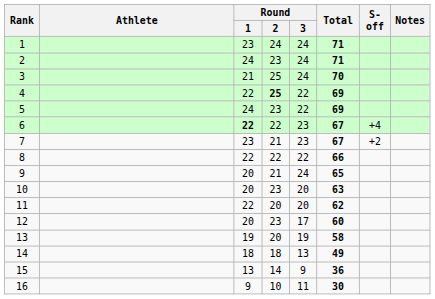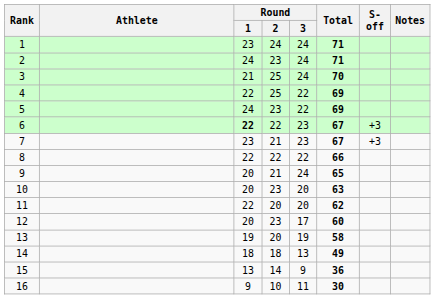 <table class="wikitable" style="text-align:center">
 <tr>
 <th rowspan=2 width=40>Rank</th>
 <th rowspan=2 width=250>Athlete</th>
 <th colspan=3>Round</th>
 <th rowspan=2 width=50>Total</th>
 <th rowspan=2 width=35>S-off</th>
 <th rowspan=2 width=45>Notes</th>
 </tr>
 <tr>
 <th width=30>1</th>
 <th width=30>2</th>
 <th width=30>3</th>
 </tr>
 <tr bgcolor=ccffcc>
 <td>1</td>
 <td align=left></td>
 <td>23</td>
 <td>24</td>
 <td>24</td>
 <td><strong>71</strong></td>
 <td></td>
 <td></td>
 </tr>
 <tr bgcolor=ccffcc>
 <td>2</td>
 <td align=left></td>
 <td>24</td>
 <td>23</td>
 <td>24</td>
 <td><strong>71</strong></td>
 <td></td>
 <td></td>
 </tr>
 <tr bgcolor=ccffcc>
 <td>3</td>
 <td align=left></td>
 <td>21</td>
 <td>25</td>
 <td>24</td>
 <td><strong>70</strong></td>
 <td></td>
 <td></td>
 </tr>
 <tr bgcolor=ccffcc>
 <td>4</td>
 <td align=left></td>
 <td>22</td>
-<td><strong>25</strong></td>
+<td>25</td>
 <td>22</td>
 <td><strong>69</strong></td>
 <td></td>
 <td></td>
 </tr>
 <tr bgcolor=ccffcc>
 <td>5</td>
 <td align=left></td>
 <td>24</td>
 <td>23</td>
 <td>22</td>
 <td><strong>69</strong></td>
 <td></td>
 <td></td>
 </tr>
 <tr bgcolor=ccffcc>
 <td>6</td>
 <td align=left></td>
 <td><strong>22</strong></td>
 <td>22</td>
 <td>23</td>
 <td><strong>67</strong></td>
-<td>+4</td>
+<td>+3</td>
 <td></td>
 </tr>
 <tr>
 <td>7</td>
 <td align=left></td>
 <td>23</td>
 <td>21</td>
 <td>23</td>
 <td><strong>67</strong></td>
-<td>+2</td>
+<td>+3</td>
 <td></td>
 </tr>
 <tr>
 <td>8</td>
 <td align=left></td>
 <td>22</td>
 <td>22</td>
 <td>22</td>
 <td><strong>66</strong></td>
 <td></td>
 <td></td>
 </tr>
 <tr>
 <td>9</td>
 <td align=left></td>
 <td>20</td>
 <td>21</td>
 <td>24</td>
 <td><strong>65</strong></td>
 <td></td>
 <td></td>
 </tr>
 <tr>
 <td>10</td>
 <td align=left></td>
 <td>20</td>
 <td>23</td>
 <td>20</td>
 <td><strong>63</strong></td>
 <td></td>
 <td></td>
 </tr>
 <tr>
 <td>11</td>
 <td align=left></td>
 <td>22</td>
 <td>20</td>
 <td>20</td>
 <td><strong>62</strong></td>
 <td></td>
 <td></td>
 </tr>
 <tr>
 <td>12</td>
 <td align=left></td>
 <td>20</td>
 <td>23</td>
 <td>17</td>
 <td><strong>60</strong></td>
 <td></td>
 <td></td>
 </tr>
 <tr>
 <td>13</td>
 <td align=left></td>
 <td>19</td>
 <td>20</td>
 <td>19</td>
 <td><strong>58</strong></td>
 <td></td>
 <td></td>
 </tr>
 <tr>
 <td>14</td>
 <td align=left></td>
 <td>18</td>
 <td>18</td>
 <td>13</td>
 <td><strong>49</strong></td>
 <td></td>
 <td></td>
 </tr>
 <tr>
 <td>15</td>
 <td align=left></td>
 <td>13</td>
 <td>14</td>
 <td>9</td>
 <td><strong>36</strong></td>
 <td></td>
 <td></td>
 </tr>
 <tr>
 <td>16</td>
 <td align=left></td>
 <td>9</td>
 <td>10</td>
 <td>11</td>
 <td><strong>30</strong></td>
 <td></td>
 <td></td>
 </tr>
 </table>
